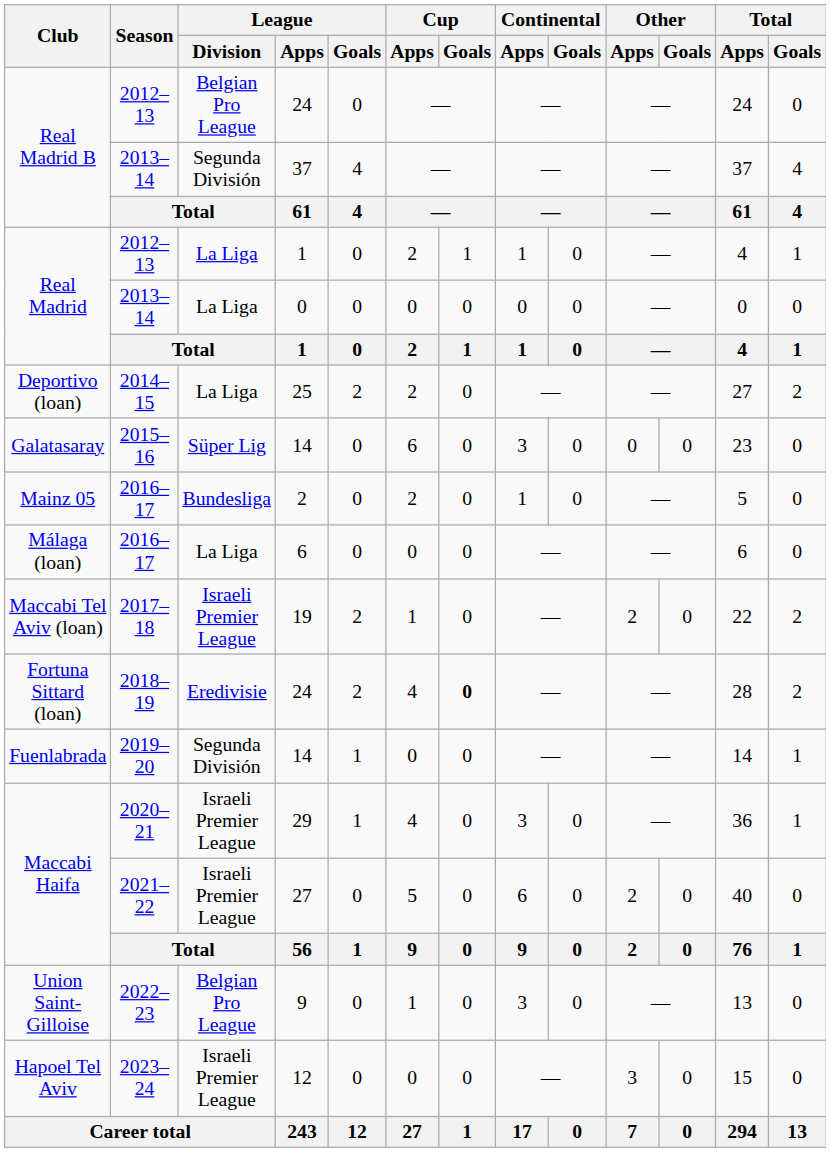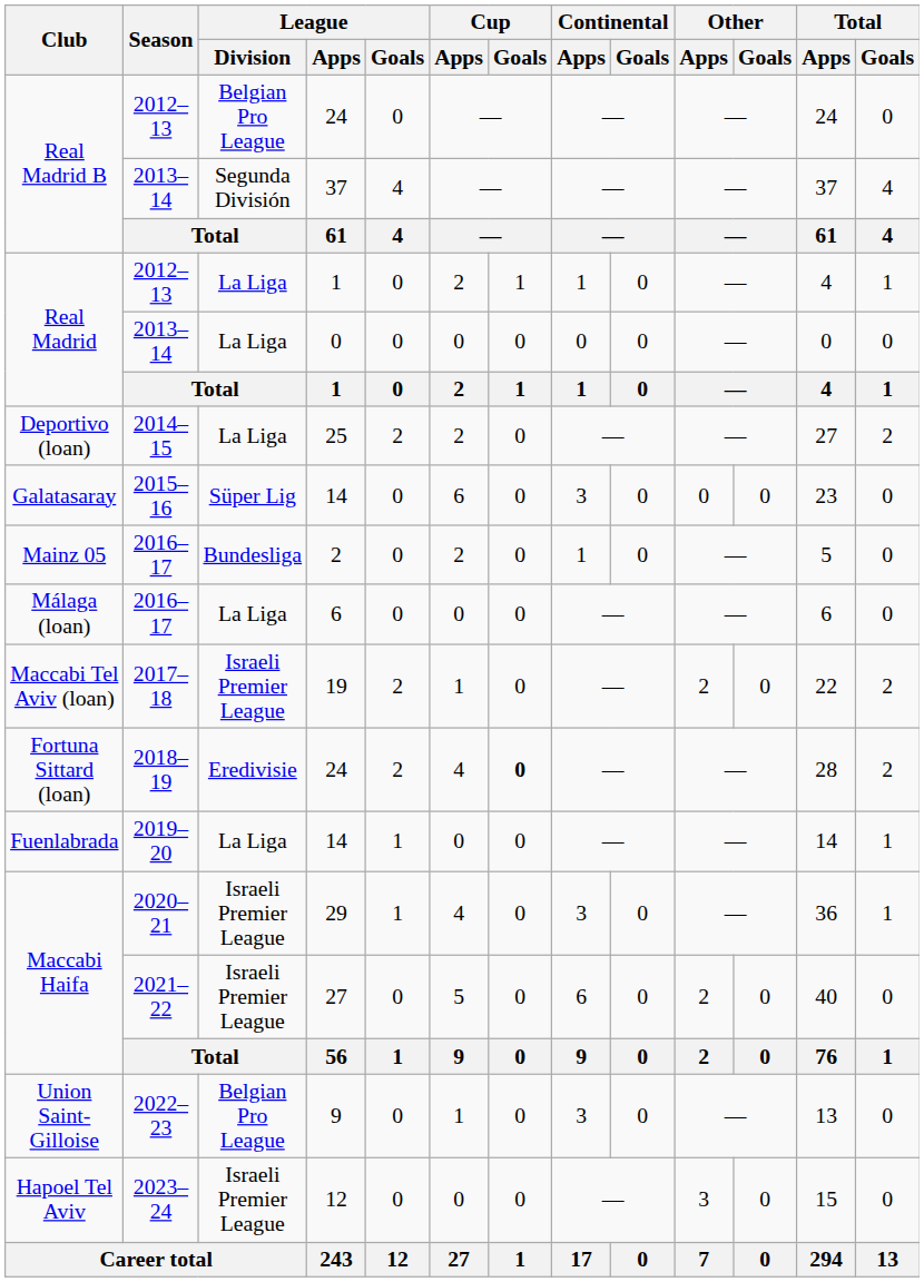 <table class="wikitable" style="text-align:center">
 <tr>
 <th rowspan="2">Club</th>
 <th rowspan="2">Season</th>
 <th colspan="3">League</th>
 <th colspan="2">Cup</th>
 <th colspan="2">Continental</th>
 <th colspan="2">Other</th>
 <th colspan="2">Total</th>
 </tr>
 <tr>
 <th>Division</th>
 <th>Apps</th>
 <th>Goals</th>
 <th>Apps</th>
 <th>Goals</th>
 <th>Apps</th>
 <th>Goals</th>
 <th>Apps</th>
 <th>Goals</th>
 <th>Apps</th>
 <th>Goals</th>
 </tr>
 <tr>
 <td rowspan="3"><a href='#'>Real Madrid B</a></td>
 <td><a href='#'>2012–13</a></td>
 <td><a href='#'>Belgian Pro League</a></td>
 <td>24</td>
 <td>0</td>
 <td colspan="2">—</td>
 <td colspan="2">—</td>
 <td colspan="2">—</td>
 <td>24</td>
 <td>0</td>
 </tr>
 <tr>
 <td><a href='#'>2013–14</a></td>
 <td>Segunda División</td>
 <td>37</td>
 <td>4</td>
 <td colspan="2">—</td>
 <td colspan="2">—</td>
 <td colspan="2">—</td>
 <td>37</td>
 <td>4</td>
 </tr>
 <tr>
 <th colspan="2">Total</th>
 <th>61</th>
 <th>4</th>
 <th colspan="2">—</th>
 <th colspan="2">—</th>
 <th colspan="2">—</th>
 <th>61</th>
 <th>4</th>
 </tr>
 <tr>
 <td rowspan="3"><a href='#'>Real Madrid</a></td>
 <td><a href='#'>2012–13</a></td>
 <td><a href='#'>La Liga</a></td>
 <td>1</td>
 <td>0</td>
 <td>2</td>
 <td>1</td>
 <td>1</td>
 <td>0</td>
 <td colspan="2">—</td>
 <td>4</td>
 <td>1</td>
 </tr>
 <tr>
 <td><a href='#'>2013–14</a></td>
 <td>La Liga</td>
 <td>0</td>
 <td>0</td>
 <td>0</td>
 <td>0</td>
 <td>0</td>
 <td>0</td>
 <td colspan="2">—</td>
 <td>0</td>
 <td>0</td>
 </tr>
 <tr>
 <th colspan="2">Total</th>
 <th>1</th>
 <th>0</th>
 <th>2</th>
 <th>1</th>
 <th>1</th>
 <th>0</th>
 <th colspan="2">—</th>
 <th>4</th>
 <th>1</th>
 </tr>
 <tr>
 <td><a href='#'>Deportivo</a> (loan)</td>
 <td><a href='#'>2014–15</a></td>
 <td>La Liga</td>
 <td>25</td>
 <td>2</td>
 <td>2</td>
 <td>0</td>
 <td colspan="2">—</td>
 <td colspan="2">—</td>
 <td>27</td>
 <td>2</td>
 </tr>
 <tr>
 <td><a href='#'>Galatasaray</a></td>
 <td><a href='#'>2015–16</a></td>
 <td><a href='#'>Süper Lig</a></td>
 <td>14</td>
 <td>0</td>
 <td>6</td>
 <td>0</td>
 <td>3</td>
 <td>0</td>
 <td>0</td>
 <td>0</td>
 <td>23</td>
 <td>0</td>
 </tr>
 <tr>
 <td><a href='#'>Mainz 05</a></td>
 <td><a href='#'>2016–17</a></td>
 <td><a href='#'>Bundesliga</a></td>
 <td>2</td>
 <td>0</td>
 <td>2</td>
 <td>0</td>
 <td>1</td>
 <td>0</td>
 <td colspan="2">—</td>
 <td>5</td>
 <td>0</td>
 </tr>
 <tr>
 <td><a href='#'>Málaga</a> (loan)</td>
 <td><a href='#'>2016–17</a></td>
 <td>La Liga</td>
 <td>6</td>
 <td>0</td>
 <td>0</td>
 <td>0</td>
 <td colspan="2">—</td>
 <td colspan="2">—</td>
 <td>6</td>
 <td>0</td>
 </tr>
 <tr>
 <td><a href='#'>Maccabi Tel Aviv</a> (loan)</td>
 <td><a href='#'>2017–18</a></td>
 <td><a href='#'>Israeli Premier League</a></td>
 <td>19</td>
 <td>2</td>
 <td>1</td>
 <td>0</td>
 <td colspan="2">—</td>
 <td>2</td>
 <td>0</td>
 <td>22</td>
 <td>2</td>
 </tr>
 <tr>
 <td><a href='#'>Fortuna Sittard</a> (loan)</td>
 <td><a href='#'>2018–19</a></td>
 <td><a href='#'>Eredivisie</a></td>
 <td>24</td>
 <td>2</td>
 <td>4</td>
 <td><strong>0</strong></td>
 <td colspan="2">—</td>
 <td colspan="2">—</td>
 <td>28</td>
 <td>2</td>
 </tr>
 <tr>
 <td><a href='#'>Fuenlabrada</a></td>
 <td><a href='#'>2019–20</a></td>
-<td>Segunda División</td>
+<td>La Liga</td>
 <td>14</td>
 <td>1</td>
 <td>0</td>
 <td>0</td>
 <td colspan="2">—</td>
 <td colspan="2">—</td>
 <td>14</td>
 <td>1</td>
 </tr>
 <tr>
 <td rowspan="3"><a href='#'>Maccabi Haifa</a></td>
 <td><a href='#'>2020–21</a></td>
 <td>Israeli Premier League</td>
 <td>29</td>
 <td>1</td>
 <td>4</td>
 <td>0</td>
 <td>3</td>
 <td>0</td>
 <td colspan="2">—</td>
 <td>36</td>
 <td>1</td>
 </tr>
 <tr>
 <td><a href='#'>2021–22</a></td>
 <td>Israeli Premier League</td>
 <td>27</td>
 <td>0</td>
 <td>5</td>
 <td>0</td>
 <td>6</td>
 <td>0</td>
 <td>2</td>
 <td>0</td>
 <td>40</td>
 <td>0</td>
 </tr>
 <tr>
 <th colspan="2">Total</th>
 <th>56</th>
 <th>1</th>
 <th>9</th>
 <th>0</th>
 <th>9</th>
 <th>0</th>
 <th>2</th>
 <th>0</th>
 <th>76</th>
 <th>1</th>
 </tr>
 <tr>
 <td><a href='#'>Union Saint-Gilloise</a></td>
 <td><a href='#'>2022–23</a></td>
 <td><a href='#'>Belgian Pro League</a></td>
 <td>9</td>
 <td>0</td>
 <td>1</td>
 <td>0</td>
 <td>3</td>
 <td>0</td>
 <td colspan="2">—</td>
 <td>13</td>
 <td>0</td>
 </tr>
 <tr>
 <td><a href='#'>Hapoel Tel Aviv</a></td>
 <td><a href='#'>2023–24</a></td>
 <td>Israeli Premier League</td>
 <td>12</td>
 <td>0</td>
 <td>0</td>
 <td>0</td>
 <td colspan="2">—</td>
 <td>3</td>
 <td>0</td>
 <td>15</td>
 <td>0</td>
 </tr>
 <tr>
 <th colspan="3">Career total</th>
 <th>243</th>
 <th>12</th>
 <th>27</th>
 <th>1</th>
 <th>17</th>
 <th>0</th>
 <th>7</th>
 <th>0</th>
 <th>294</th>
 <th>13</th>
 </tr>
 </table>
